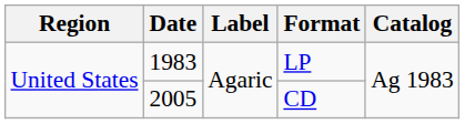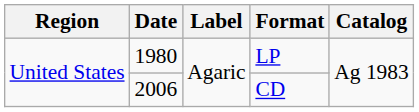 <table class="wikitable">
 <tr>
 <th>Region</th>
 <th>Date</th>
 <th>Label</th>
 <th>Format</th>
 <th>Catalog</th>
 </tr>
 <tr>
 <td rowspan="2"><a href='#'>United States</a></td>
-<td>1983</td>
+<td>1980</td>
 <td rowspan="2">Agaric</td>
 <td><a href='#'>LP</a></td>
 <td rowspan="2">Ag 1983</td>
 </tr>
 <tr>
-<td>2005</td>
+<td>2006</td>
 <td><a href='#'>CD</a></td>
 </tr>
 </table>
